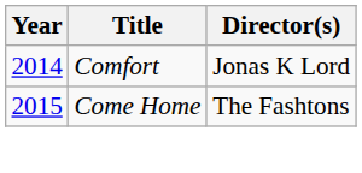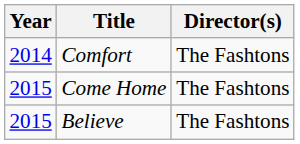 <table class="wikitable" style="text-align:left;">
 <tr>
 <th>Year</th>
 <th>Title</th>
 <th>Director(s)</th>
 </tr>
 <tr>
 <td><a href='#'>2014</a></td>
 <td><em>Comfort</em></td>
-<td>Jonas K Lord</td>
+<td>The Fashtons</td>
 </tr>
 <tr>
 <td><a href='#'>2015</a></td>
 <td><em>Come Home</em></td>
 <td>The Fashtons</td>
 </tr>
+<tr>
+<td><a href='#'>2015</a></td>
+<td><em>Believe</em></td>
+<td>The Fashtons</td>
+</tr>
 </table>
